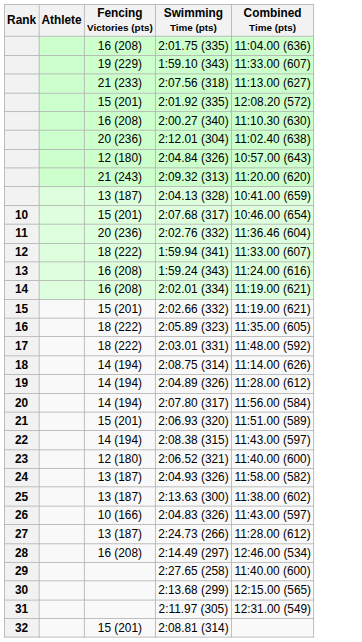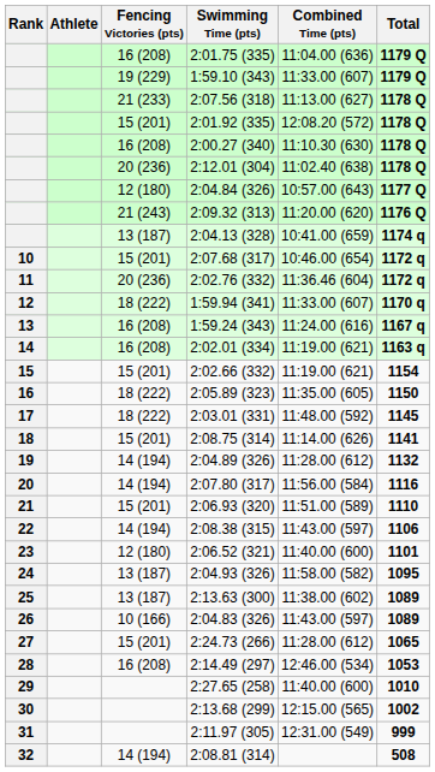 <table class="wikitable sortable" style="text-align:center;">
 <tr>
 <th>Rank</th>
 <th>Athlete</th>
 <th>Fencing <br><small>Victories (pts)</small></th>
 <th>Swimming <br><small>Time (pts)</small></th>
 <th>Combined <br><small>Time (pts)</small></th>
+<th>Total</th>
 </tr>
 <tr bgcolor=ccffcc>
 <th></th>
 <td align=left></td>
 <td>16 (208)</td>
 <td>2:01.75 (335)</td>
 <td>11:04.00 (636)</td>
+<td><strong>1179 Q</strong></td>
 </tr>
 <tr bgcolor=ccffcc>
 <th></th>
 <td align=left></td>
 <td>19 (229)</td>
 <td>1:59.10 (343)</td>
 <td>11:33.00 (607)</td>
+<td><strong>1179 Q</strong></td>
 </tr>
 <tr bgcolor=ccffcc>
 <th></th>
 <td align=left></td>
 <td>21 (233)</td>
 <td>2:07.56 (318)</td>
 <td>11:13.00 (627)</td>
+<td><strong>1178 Q</strong></td>
 </tr>
 <tr bgcolor=ccffcc>
 <th></th>
 <td align=left></td>
 <td>15 (201)</td>
 <td>2:01.92 (335)</td>
 <td>12:08.20 (572)</td>
+<td><strong>1178 Q</strong></td>
 </tr>
 <tr bgcolor=ccffcc>
 <th></th>
 <td align=left></td>
 <td>16 (208)</td>
 <td>2:00.27 (340)</td>
 <td>11:10.30 (630)</td>
+<td><strong>1178 Q</strong></td>
 </tr>
 <tr bgcolor=ccffcc>
 <th></th>
 <td align=left></td>
 <td>20 (236)</td>
 <td>2:12.01 (304)</td>
 <td>11:02.40 (638)</td>
+<td><strong>1178 Q</strong></td>
 </tr>
 <tr bgcolor=ccffcc>
 <th></th>
 <td align=left></td>
 <td>12 (180)</td>
 <td>2:04.84 (326)</td>
 <td>10:57.00 (643)</td>
+<td><strong>1177 Q</strong></td>
 </tr>
 <tr bgcolor=ccffcc>
 <th></th>
 <td align=left></td>
 <td>21 (243)</td>
 <td>2:09.32 (313)</td>
 <td>11:20.00 (620)</td>
+<td><strong>1176 Q</strong></td>
 </tr>
 <tr bgcolor=ddffdd>
 <th></th>
 <td align=left></td>
 <td>13 (187)</td>
 <td>2:04.13 (328)</td>
 <td>10:41.00 (659)</td>
+<td><strong>1174 q</strong></td>
 </tr>
 <tr bgcolor=ddffdd>
 <th>10</th>
 <td align=left></td>
 <td>15 (201)</td>
 <td>2:07.68 (317)</td>
 <td>10:46.00 (654)</td>
+<td><strong>1172 q</strong></td>
 </tr>
 <tr bgcolor=ddffdd>
 <th>11</th>
 <td align=left></td>
 <td>20 (236)</td>
 <td>2:02.76 (332)</td>
 <td>11:36.46 (604)</td>
+<td><strong>1172 q</strong></td>
 </tr>
 <tr bgcolor=ddffdd>
 <th>12</th>
 <td align=left></td>
 <td>18 (222)</td>
 <td>1:59.94 (341)</td>
 <td>11:33.00 (607)</td>
+<td><strong>1170 q</strong></td>
 </tr>
 <tr bgcolor=ddffdd>
 <th>13</th>
 <td align=left></td>
 <td>16 (208)</td>
 <td>1:59.24 (343)</td>
 <td>11:24.00 (616)</td>
+<td><strong>1167 q</strong></td>
 </tr>
 <tr bgcolor=ddffdd>
 <th>14</th>
 <td align=left></td>
 <td>16 (208)</td>
 <td>2:02.01 (334)</td>
 <td>11:19.00 (621)</td>
+<td><strong>1163 q</strong></td>
 </tr>
 <tr>
 <th>15</th>
 <td align=left></td>
 <td>15 (201)</td>
 <td>2:02.66 (332)</td>
 <td>11:19.00 (621)</td>
+<td><strong>1154</strong></td>
 </tr>
 <tr>
 <th>16</th>
 <td align=left></td>
 <td>18 (222)</td>
 <td>2:05.89 (323)</td>
 <td>11:35.00 (605)</td>
+<td><strong>1150</strong></td>
 </tr>
 <tr>
 <th>17</th>
 <td align=left></td>
 <td>18 (222)</td>
 <td>2:03.01 (331)</td>
 <td>11:48.00 (592)</td>
+<td><strong>1145</strong></td>
 </tr>
 <tr>
 <th>18</th>
 <td align=left></td>
-<td>14 (194)</td>
+<td>15 (201)</td>
 <td>2:08.75 (314)</td>
 <td>11:14.00 (626)</td>
+<td><strong>1141</strong></td>
 </tr>
 <tr>
 <th>19</th>
 <td align=left></td>
 <td>14 (194)</td>
 <td>2:04.89 (326)</td>
 <td>11:28.00 (612)</td>
+<td><strong>1132</strong></td>
 </tr>
 <tr>
 <th>20</th>
 <td align=left></td>
 <td>14 (194)</td>
 <td>2:07.80 (317)</td>
 <td>11:56.00 (584)</td>
+<td><strong>1116</strong></td>
 </tr>
 <tr>
 <th>21</th>
 <td align=left></td>
 <td>15 (201)</td>
 <td>2:06.93 (320)</td>
 <td>11:51.00 (589)</td>
+<td><strong>1110</strong></td>
 </tr>
 <tr>
 <th>22</th>
 <td align=left></td>
 <td>14 (194)</td>
 <td>2:08.38 (315)</td>
 <td>11:43.00 (597)</td>
+<td><strong>1106</strong></td>
 </tr>
 <tr>
 <th>23</th>
 <td align=left></td>
 <td>12 (180)</td>
 <td>2:06.52 (321)</td>
 <td>11:40.00 (600)</td>
+<td><strong>1101</strong></td>
 </tr>
 <tr>
 <th>24</th>
 <td align=left></td>
 <td>13 (187)</td>
 <td>2:04.93 (326)</td>
 <td>11:58.00 (582)</td>
+<td><strong>1095</strong></td>
 </tr>
 <tr>
 <th>25</th>
 <td align=left></td>
 <td>13 (187)</td>
 <td>2:13.63 (300)</td>
 <td>11:38.00 (602)</td>
+<td><strong>1089</strong></td>
 </tr>
 <tr>
 <th>26</th>
 <td align=left></td>
 <td>10 (166)</td>
 <td>2:04.83 (326)</td>
 <td>11:43.00 (597)</td>
+<td><strong>1089</strong></td>
 </tr>
 <tr>
 <th>27</th>
 <td align=left></td>
-<td>13 (187)</td>
+<td>15 (201)</td>
 <td>2:24.73 (266)</td>
 <td>11:28.00 (612)</td>
+<td><strong>1065</strong></td>
 </tr>
 <tr>
 <th>28</th>
 <td align=left></td>
 <td>16 (208)</td>
 <td>2:14.49 (297)</td>
 <td>12:46.00 (534)</td>
+<td><strong>1053</strong></td>
 </tr>
 <tr>
 <th>29</th>
 <td align=left></td>
 <td></td>
 <td>2:27.65 (258)</td>
 <td>11:40.00 (600)</td>
+<td><strong>1010</strong></td>
 </tr>
 <tr>
 <th>30</th>
 <td align=left></td>
 <td></td>
 <td>2:13.68 (299)</td>
 <td>12:15.00 (565)</td>
+<td><strong>1002</strong></td>
 </tr>
 <tr>
 <th>31</th>
 <td align=left></td>
 <td></td>
 <td>2:11.97 (305)</td>
 <td>12:31.00 (549)</td>
+<td><strong>999</strong></td>
 </tr>
 <tr>
 <th>32</th>
 <td align=left></td>
-<td>15 (201)</td>
+<td>14 (194)</td>
 <td>2:08.81 (314)</td>
 <td></td>
+<td><strong>508</strong></td>
 </tr>
 </table>
